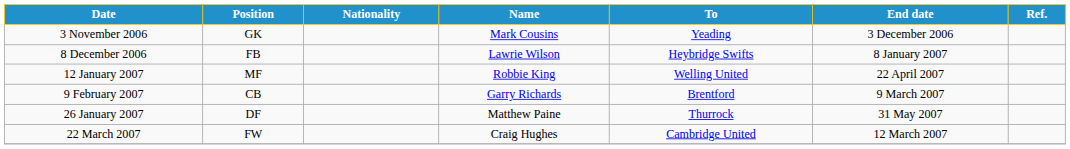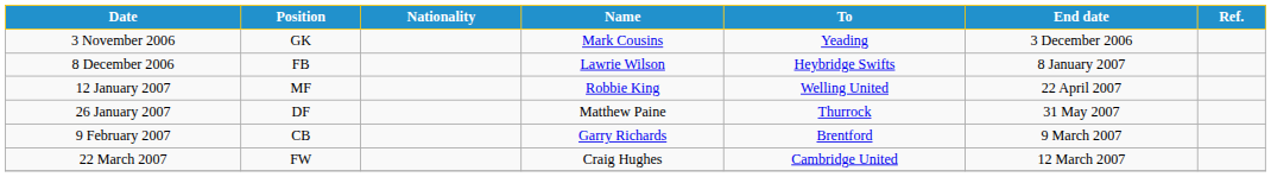 <table class="wikitable" style="text-align:center; font-size:90%; width:100%;">
 <tr>
 <th style="background:#2191CC; color:white; border:1px solid #F7C408; text-align:center;">Date</th>
 <th style="background:#2191CC; color:white; border:1px solid #F7C408; text-align:center;">Position</th>
 <th style="background:#2191CC; color:white; border:1px solid #F7C408; text-align:center;">Nationality</th>
 <th style="background:#2191CC; color:white; border:1px solid #F7C408; text-align:center;">Name</th>
 <th style="background:#2191CC; color:white; border:1px solid #F7C408; text-align:center;">To</th>
 <th style="background:#2191CC; color:white; border:1px solid #F7C408; text-align:center;">End date</th>
 <th style="background:#2191CC; color:white; border:1px solid #F7C408; text-align:center;">Ref.</th>
 </tr>
 <tr>
 <td>3 November 2006</td>
 <td>GK</td>
 <td></td>
 <td><a href='#'>Mark Cousins</a></td>
 <td> <a href='#'>Yeading</a></td>
 <td>3 December 2006</td>
 <td></td>
 </tr>
 <tr>
 <td>8 December 2006</td>
 <td>FB</td>
 <td></td>
 <td><a href='#'>Lawrie Wilson</a></td>
 <td> <a href='#'>Heybridge Swifts</a></td>
 <td>8 January 2007</td>
 <td></td>
 </tr>
 <tr>
 <td>12 January 2007</td>
 <td>MF</td>
 <td></td>
 <td><a href='#'>Robbie King</a></td>
 <td> <a href='#'>Welling United</a></td>
 <td>22 April 2007</td>
 <td></td>
 </tr>
 <tr>
+<td>26 January 2007</td>
+<td>DF</td>
+<td></td>
+<td>Matthew Paine</td>
+<td> <a href='#'>Thurrock</a></td>
+<td>31 May 2007</td>
+<td></td>
+</tr>
+<tr>
 <td>9 February 2007</td>
 <td>CB</td>
 <td></td>
 <td><a href='#'>Garry Richards</a></td>
 <td> <a href='#'>Brentford</a></td>
 <td>9 March 2007</td>
-<td></td>
-</tr>
-<tr>
-<td>26 January 2007</td>
-<td>DF</td>
-<td></td>
-<td>Matthew Paine</td>
-<td> <a href='#'>Thurrock</a></td>
-<td>31 May 2007</td>
 <td></td>
 </tr>
 <tr>
 <td>22 March 2007</td>
 <td>FW</td>
 <td></td>
 <td>Craig Hughes</td>
 <td> <a href='#'>Cambridge United</a></td>
 <td>12 March 2007</td>
 <td></td>
 </tr>
 <tr>
 </tr>
 </table>
